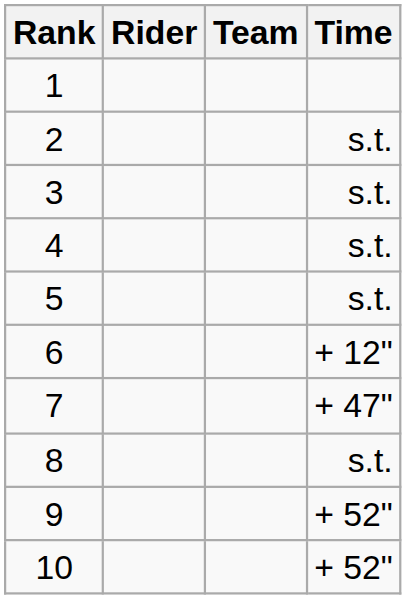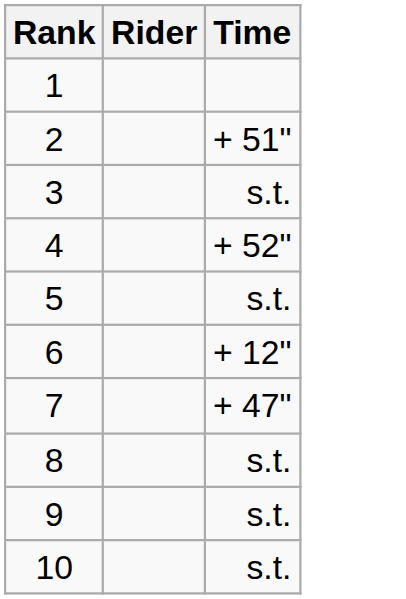 <table class="wikitable" style="font-size:95%;">
 <tr>
 <th>Rank</th>
 <th>Rider</th>
-<th>Team</th>
 <th>Time</th>
 </tr>
 <tr>
 <td align=center>1</td>
 <td> </td>
-<td></td>
 <td align="right"></td>
 </tr>
 <tr>
 <td align=center>2</td>
 <td></td>
-<td></td>
-<td align="right">s.t.</td>
+<td align="right">+ 51"</td>
 </tr>
 <tr>
 <td align=center>3</td>
-<td></td>
 <td></td>
 <td align="right">s.t.</td>
 </tr>
 <tr>
 <td align=center>4</td>
 <td></td>
-<td></td>
-<td align="right">s.t.</td>
+<td align="right">+ 52"</td>
 </tr>
 <tr>
 <td align=center>5</td>
-<td></td>
 <td></td>
 <td align="right">s.t.</td>
 </tr>
 <tr>
 <td align=center>6</td>
 <td></td>
-<td></td>
 <td align="right">+ 12"</td>
 </tr>
 <tr>
 <td align=center>7</td>
-<td></td>
 <td></td>
 <td align="right">+ 47"</td>
 </tr>
 <tr>
 <td align=center>8</td>
 <td></td>
-<td></td>
 <td align="right">s.t.</td>
 </tr>
 <tr>
 <td align=center>9</td>
 <td></td>
-<td></td>
-<td align="right">+ 52"</td>
+<td align="right">s.t.</td>
 </tr>
 <tr>
 <td align=center>10</td>
 <td></td>
-<td></td>
-<td align="right">+ 52"</td>
+<td align="right">s.t.</td>
 </tr>
 </table>
